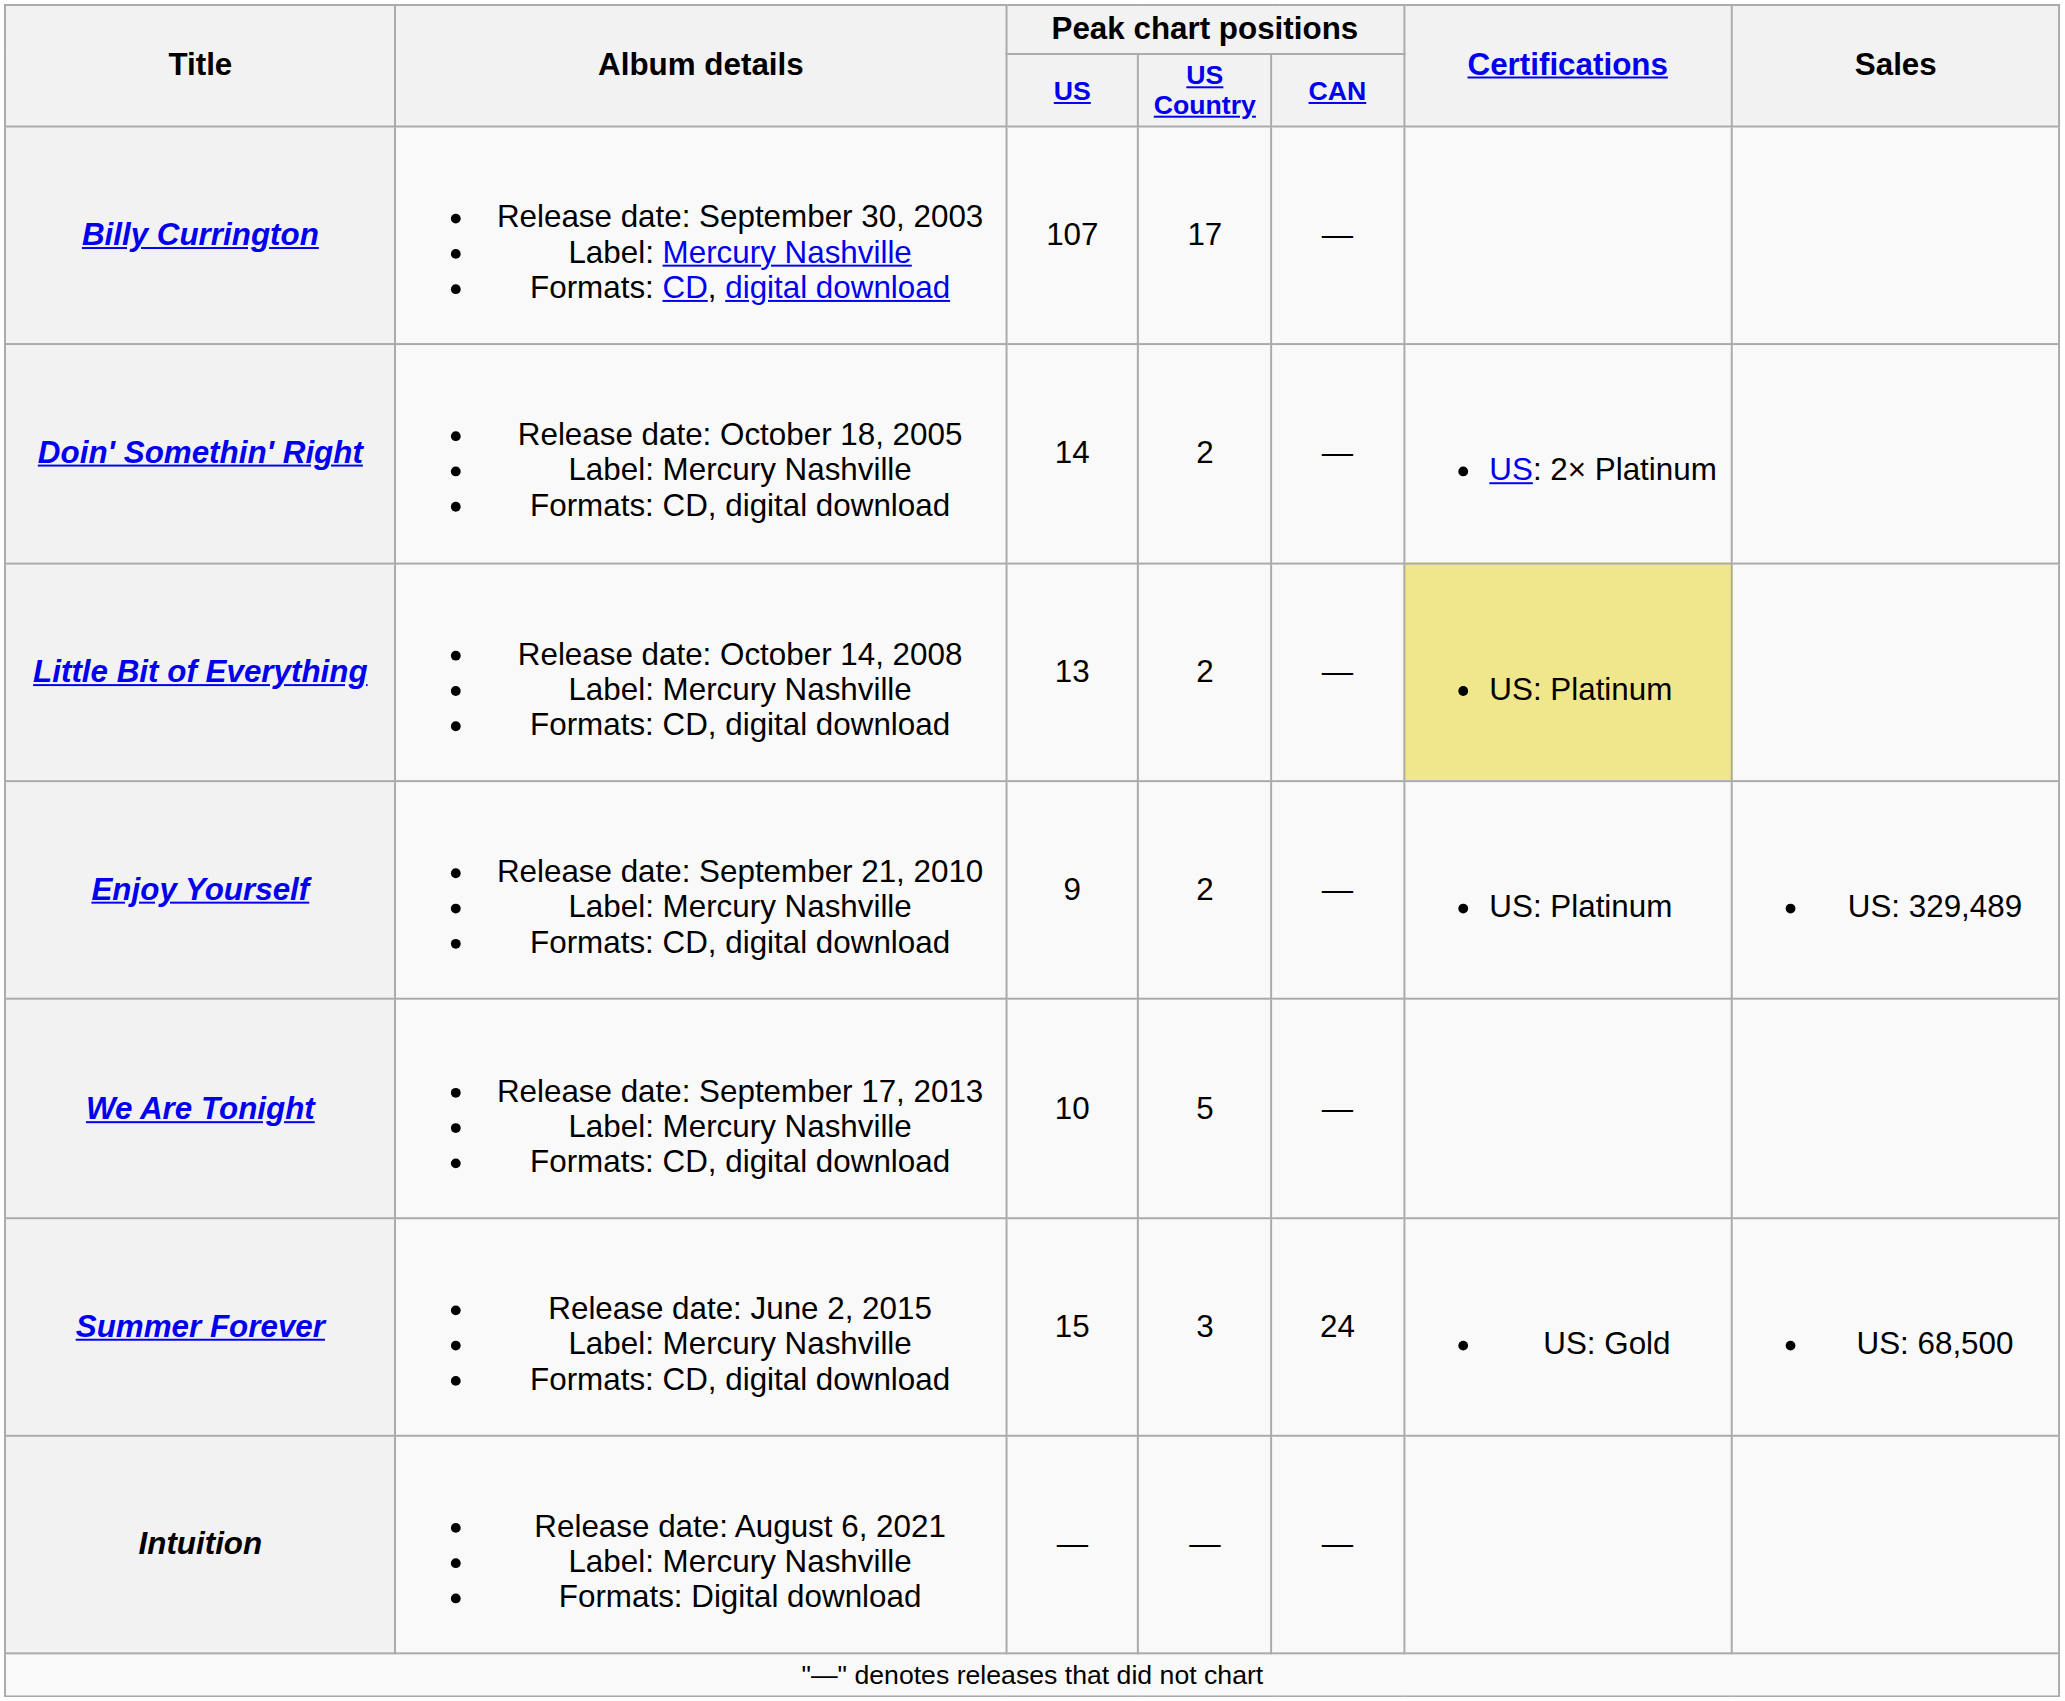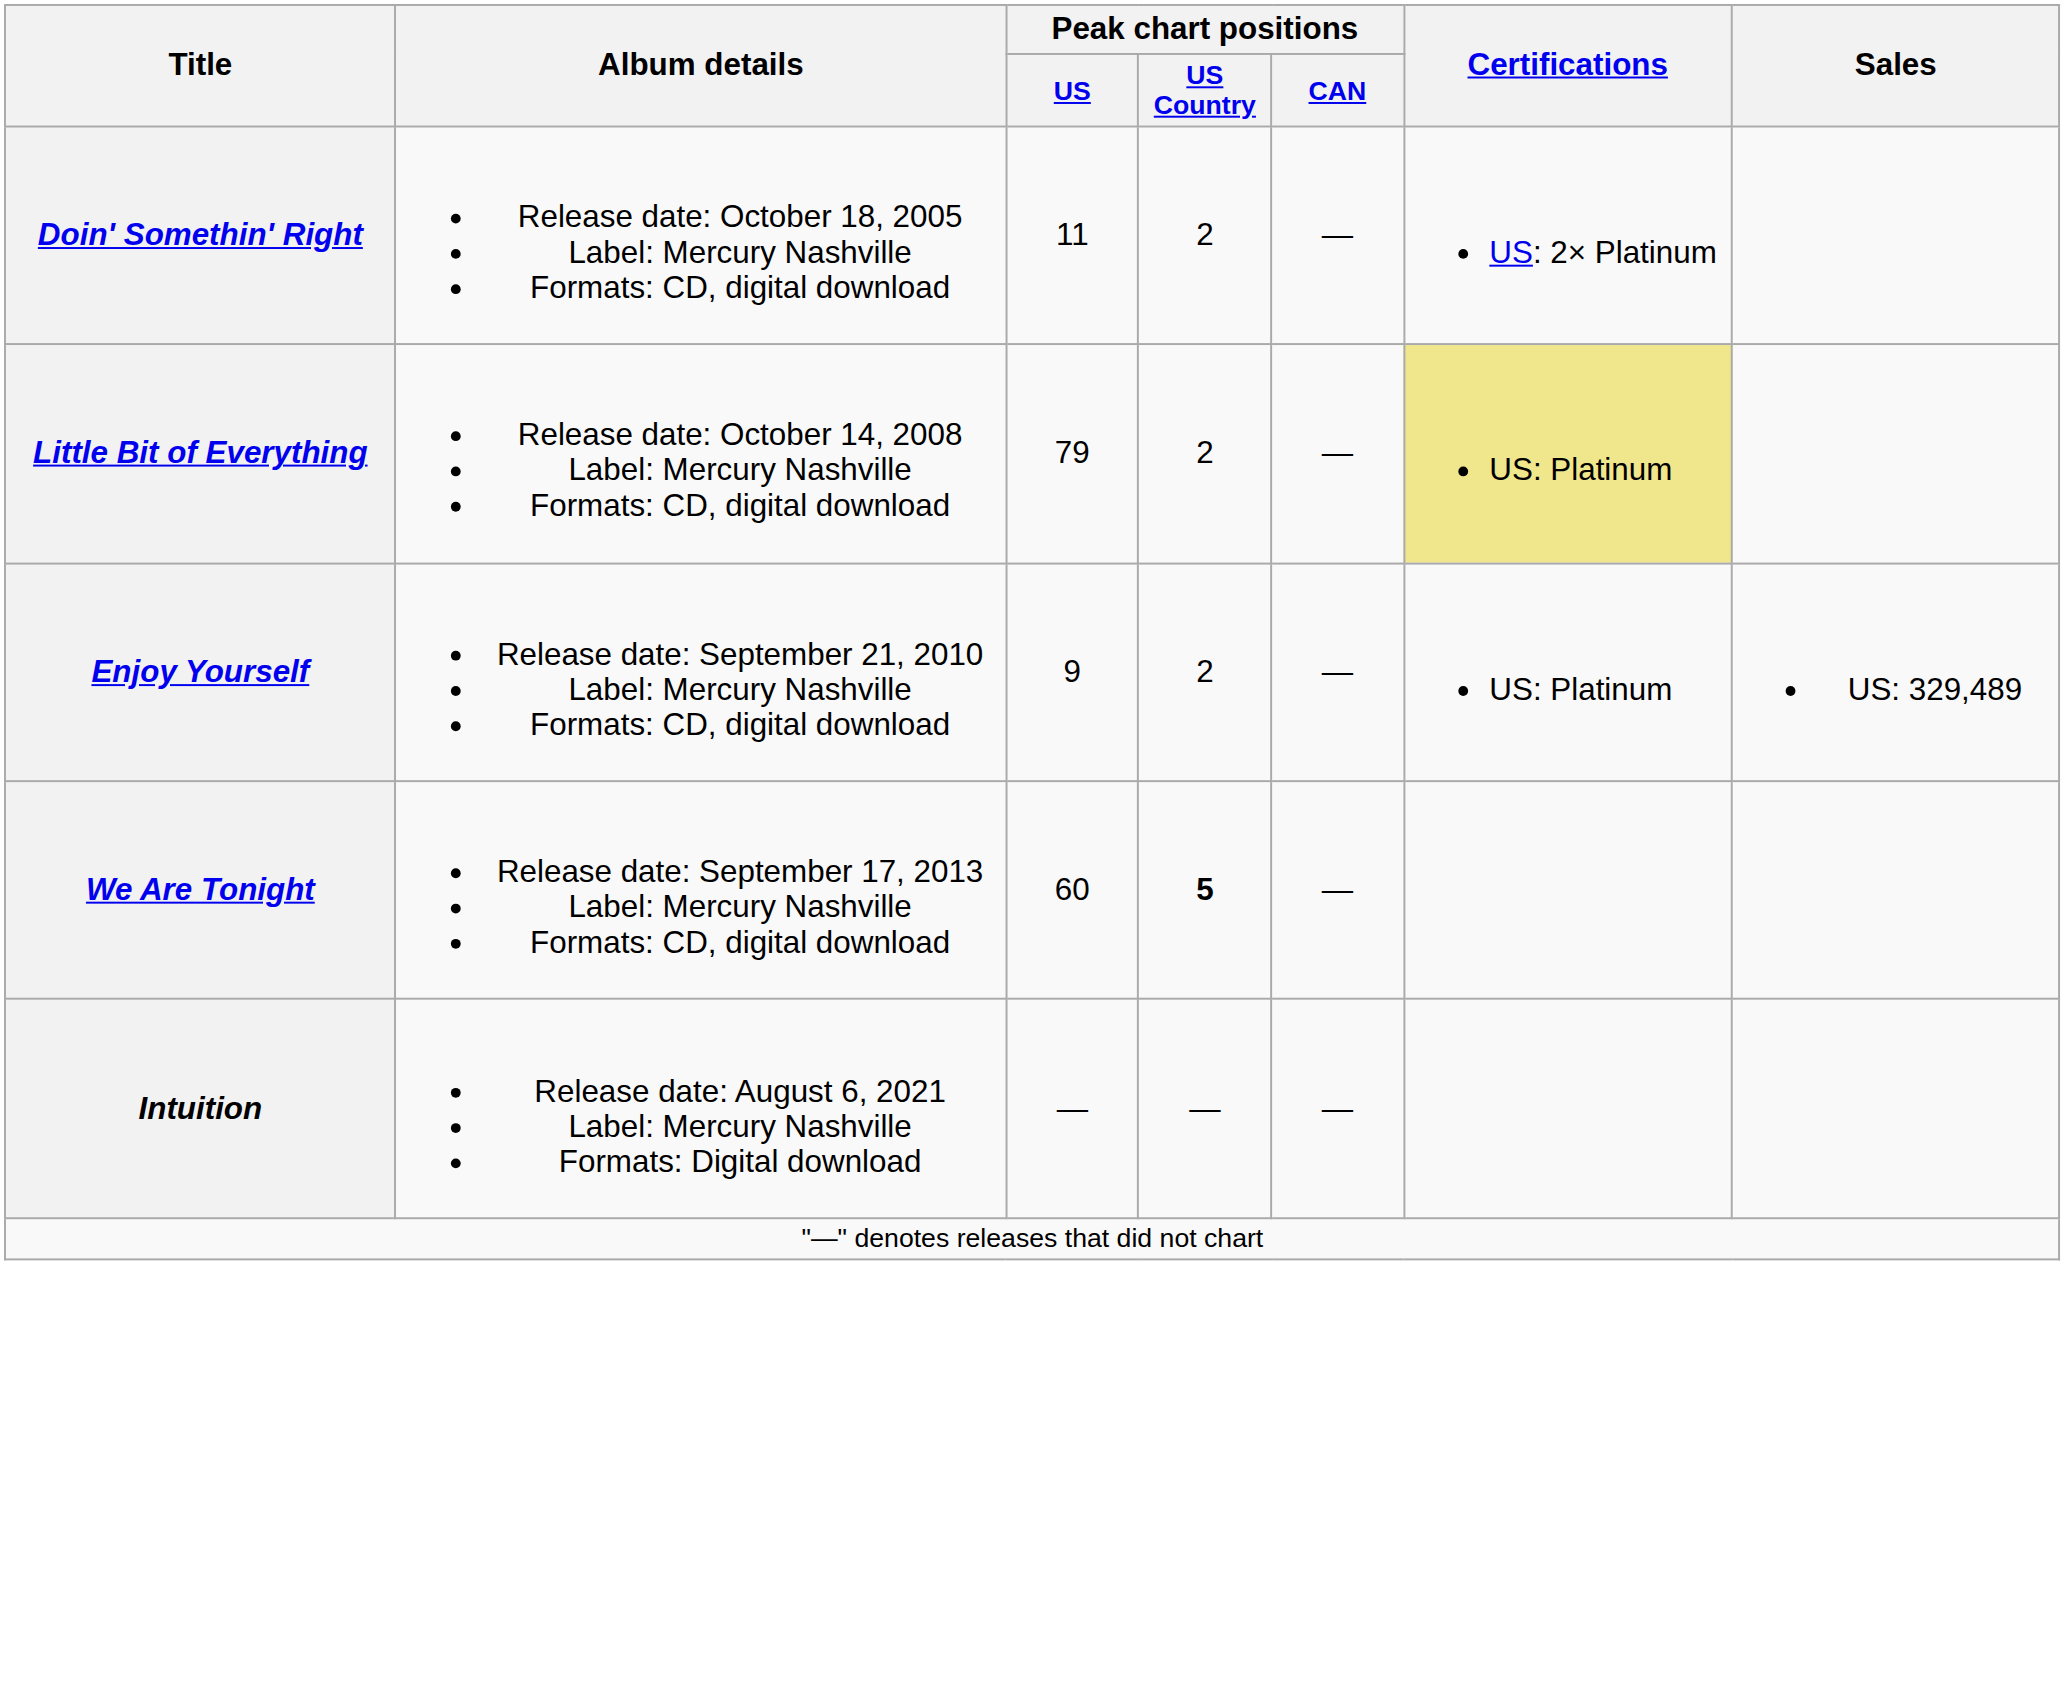 <table class="wikitable plainrowheaders" style="text-align:center;" border="1">
 <tr>
 <th scope="col" rowspan="2" style="width:12em;">Title</th>
 <th scope="col" rowspan="2" style="width:19em;">Album details</th>
 <th scope="col" colspan="3">Peak chart positions</th>
 <th scope="col" rowspan="2" style="width:10em;"><a href='#'>Certifications</a></th>
 <th scope="col" rowspan="2" style="width:10em;">Sales</th>
 </tr>
 <tr>
 <th scope="col" style="width:4.5em;font-size:85%;"><a href='#'>US</a><br></th>
 <th scope="col" style="width:4.5em;font-size:85%;"><a href='#'>US Country</a><br></th>
 <th scope="col" style="width:4.5em;font-size:85%;"><a href='#'>CAN</a><br></th>
 </tr>
 <tr>
-<th scope="row"><em><a href='#'>Billy Currington</a></em></th>
-<td><br><ul><li>Release date: September 30, 2003</li><li>Label: <a href='#'>Mercury Nashville</a></li><li>Formats: <a href='#'>CD</a>, <a href='#'>digital download</a></li></ul></td>
-<td>107</td>
-<td>17</td>
-<td>—</td>
-<td></td>
-<td></td>
-</tr>
-<tr>
 <th scope="row"><em><a href='#'>Doin' Somethin' Right</a></em></th>
 <td><br><ul><li>Release date: October 18, 2005</li><li>Label: Mercury Nashville</li><li>Formats: CD, digital download</li></ul></td>
-<td>14</td>
+<td>11</td>
 <td>2</td>
 <td>—</td>
 <td align="left"><br><ul><li><a href='#'>US</a>: 2× Platinum</li></ul></td>
 <td></td>
 </tr>
 <tr>
 <th scope="row"><em><a href='#'>Little Bit of Everything</a></em></th>
 <td><br><ul><li>Release date: October 14, 2008</li><li>Label: Mercury Nashville</li><li>Formats: CD, digital download</li></ul></td>
-<td>13</td>
+<td>79</td>
 <td>2</td>
 <td>—</td>
 <td align="left" style="background: khaki;"><br><ul><li>US: Platinum</li></ul></td>
 <td></td>
 </tr>
 <tr>
 <th scope="row"><em><a href='#'>Enjoy Yourself</a></em></th>
 <td><br><ul><li>Release date: September 21, 2010</li><li>Label: Mercury Nashville</li><li>Formats: CD, digital download</li></ul></td>
 <td>9</td>
 <td>2</td>
 <td>—</td>
 <td align="left"><br><ul><li>US: Platinum</li></ul></td>
 <td><br><ul><li>US: 329,489</li></ul></td>
 </tr>
 <tr>
 <th scope="row"><em><a href='#'>We Are Tonight</a></em></th>
 <td><br><ul><li>Release date: September 17, 2013</li><li>Label: Mercury Nashville</li><li>Formats: CD, digital download</li></ul></td>
-<td>10</td>
-<td>5</td>
+<td>60</td>
+<td><strong>5</strong></td>
 <td>—</td>
 <td></td>
 <td></td>
-</tr>
-<tr>
-<th scope="row"><em><a href='#'>Summer Forever</a></em></th>
-<td><br><ul><li>Release date: June 2, 2015</li><li>Label: Mercury Nashville</li><li>Formats: CD, digital download</li></ul></td>
-<td>15</td>
-<td>3</td>
-<td>24</td>
-<td><br><ul><li>US: Gold</li></ul></td>
-<td><br><ul><li>US: 68,500</li></ul></td>
 </tr>
 <tr>
 <th scope="row"><em>Intuition</em></th>
 <td><br><ul><li>Release date: August 6, 2021</li><li>Label: Mercury Nashville</li><li>Formats: Digital download</li></ul></td>
 <td>—</td>
 <td>—</td>
 <td>—</td>
 <td></td>
 <td></td>
 </tr>
 <tr>
 <td colspan="7" style=font-size:85%>"—" denotes releases that did not chart</td>
 </tr>
 </table>
